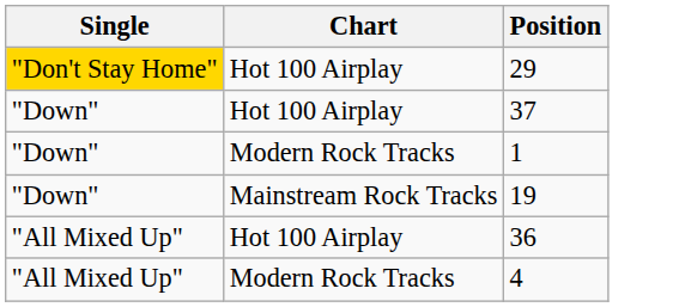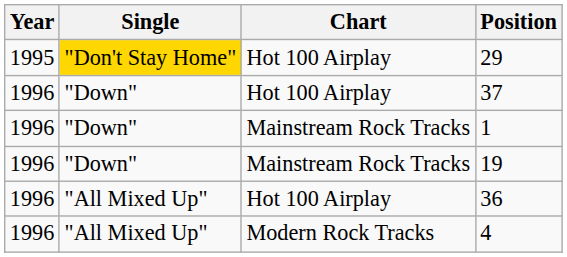 <table class="wikitable">
 <tr>
+<th>Year</th>
 <th>Single</th>
 <th>Chart</th>
 <th>Position</th>
 </tr>
 <tr>
+<td>1995</td>
 <td style="background: gold;">"Don't Stay Home"</td>
 <td>Hot 100 Airplay</td>
 <td>29</td>
 </tr>
 <tr>
+<td>1996</td>
 <td>"Down"</td>
 <td>Hot 100 Airplay</td>
 <td>37</td>
 </tr>
 <tr>
+<td>1996</td>
 <td>"Down"</td>
-<td>Modern Rock Tracks</td>
+<td>Mainstream Rock Tracks</td>
 <td>1</td>
 </tr>
 <tr>
+<td>1996</td>
 <td>"Down"</td>
 <td>Mainstream Rock Tracks</td>
 <td>19</td>
 </tr>
 <tr>
+<td>1996</td>
 <td>"All Mixed Up"</td>
 <td>Hot 100 Airplay</td>
 <td>36</td>
 </tr>
 <tr>
+<td>1996</td>
 <td>"All Mixed Up"</td>
 <td>Modern Rock Tracks</td>
 <td>4</td>
 </tr>
 </table>
